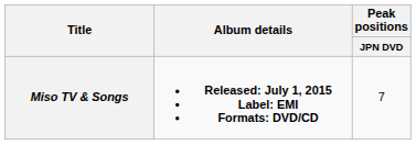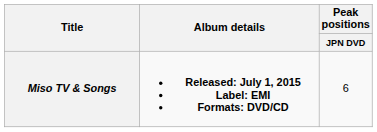 <table class="wikitable plainrowheaders" style="text-align:center;">
 <tr>
 <th style="width:12em;" rowspan="2">Title</th>
 <th style="width:16em;" rowspan="2">Album details</th>
 <th colspan="1">Peak positions</th>
 </tr>
 <tr>
 <th style="width:2.5em;"><small>JPN DVD</small><br></th>
 </tr>
 <tr>
 <th scope="row"><em>Miso TV & Songs</em></th>
 <td><strong><br><ul><li>Released: July 1, 2015</li><li>Label: EMI</li><li>Formats: DVD/CD</li></ul></strong></td>
-<td>7</td>
+<td>6</td>
 </tr>
 </table>
